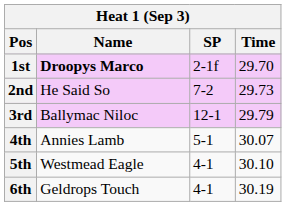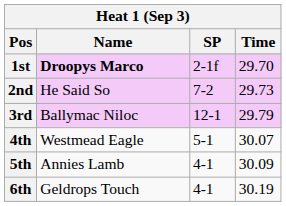 <table class="wikitable">
 <tr>
 <th colspan="6">Heat 1 (Sep 3)</th>
 </tr>
 <tr>
 <th width=20>Pos</th>
 <th width=150>Name</th>
 <th width=40>SP</th>
 <th width=40>Time</th>
 </tr>
 <tr style="background: #f4caf9;">
 <th>1st</th>
 <td><strong>Droopys Marco</strong></td>
 <td>2-1f</td>
 <td>29.70</td>
 </tr>
 <tr style="background: #f4caf9;">
 <th>2nd</th>
 <td>He Said So</td>
 <td>7-2</td>
 <td>29.73</td>
 </tr>
 <tr style="background: #f4caf9;">
 <th>3rd</th>
 <td>Ballymac Niloc</td>
 <td>12-1</td>
 <td>29.79</td>
 </tr>
 <tr>
 <th>4th</th>
-<td>Annies Lamb</td>
+<td>Westmead Eagle</td>
 <td>5-1</td>
 <td>30.07</td>
 </tr>
 <tr>
 <th>5th</th>
-<td>Westmead Eagle</td>
+<td>Annies Lamb</td>
 <td>4-1</td>
-<td>30.10</td>
+<td>30.09</td>
 </tr>
 <tr>
 <th>6th</th>
 <td>Geldrops Touch</td>
 <td>4-1</td>
 <td>30.19</td>
 </tr>
 </table>
